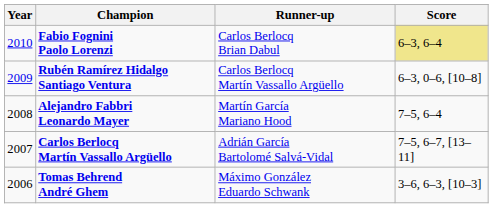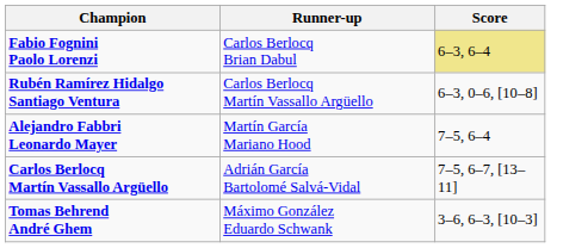 <table class="wikitable" style="font-size:90%">
 <tr>
-<th>Year</th>
 <th width="200">Champion</th>
 <th width="200">Runner-up</th>
 <th width="100">Score</th>
 </tr>
 <tr>
-<td><a href='#'>2010</a></td>
 <td> <strong><a href='#'>Fabio Fognini</a></strong> <br>  <strong><a href='#'>Paolo Lorenzi</a></strong></td>
 <td> <a href='#'>Carlos Berlocq</a> <br>  <a href='#'>Brian Dabul</a></td>
 <td style="background: khaki;">6–3, 6–4</td>
 </tr>
 <tr>
-<td><a href='#'>2009</a></td>
 <td> <strong><a href='#'>Rubén Ramírez Hidalgo</a></strong> <br>  <strong><a href='#'>Santiago Ventura</a></strong></td>
 <td> <a href='#'>Carlos Berlocq</a> <br>  <a href='#'>Martín Vassallo Argüello</a></td>
 <td>6–3, 0–6, [10–8]</td>
 </tr>
 <tr>
-<td>2008</td>
 <td> <strong><a href='#'>Alejandro Fabbri</a></strong> <br>  <strong><a href='#'>Leonardo Mayer</a></strong></td>
 <td> <a href='#'>Martín García</a> <br>  <a href='#'>Mariano Hood</a></td>
 <td>7–5, 6–4</td>
 </tr>
 <tr>
-<td>2007</td>
 <td> <strong><a href='#'>Carlos Berlocq</a></strong> <br>  <strong><a href='#'>Martín Vassallo Argüello</a></strong></td>
 <td> <a href='#'>Adrián García</a> <br>  <a href='#'>Bartolomé Salvá-Vidal</a></td>
 <td>7–5, 6–7, [13–11]</td>
 </tr>
 <tr>
-<td>2006</td>
 <td> <strong><a href='#'>Tomas Behrend</a></strong> <br>  <strong><a href='#'>André Ghem</a></strong></td>
 <td> <a href='#'>Máximo González</a> <br>  <a href='#'>Eduardo Schwank</a></td>
 <td>3–6, 6–3, [10–3]</td>
 </tr>
 </table>
